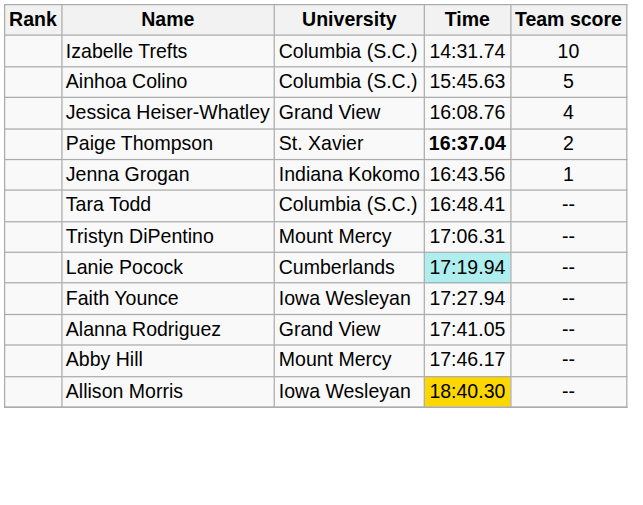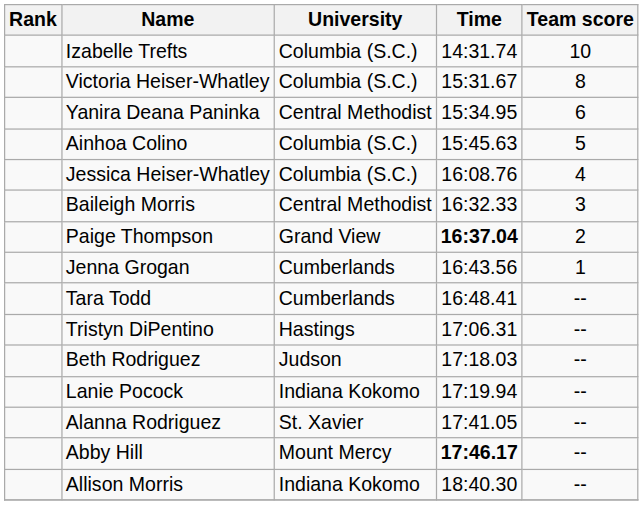 <table class="wikitable sortable" style="text-align:center">
 <tr>
 <th>Rank</th>
 <th>Name</th>
 <th>University</th>
 <th>Time</th>
 <th>Team score</th>
 </tr>
 <tr>
 <td></td>
 <td align=left>Izabelle Trefts</td>
 <td align="left">Columbia (S.C.)</td>
 <td>14:31.74</td>
 <td>10</td>
 </tr>
 <tr>
 <td></td>
+<td align=left>Victoria Heiser-Whatley</td>
+<td align="left">Columbia (S.C.)</td>
+<td>15:31.67</td>
+<td>8</td>
+</tr>
+<tr>
+<td></td>
+<td align=left>Yanira Deana Paninka</td>
+<td align="left">Central Methodist</td>
+<td>15:34.95</td>
+<td>6</td>
+</tr>
+<tr>
+<td></td>
 <td align=left>Ainhoa Colino</td>
 <td align="left">Columbia (S.C.)</td>
 <td>15:45.63</td>
 <td>5</td>
 </tr>
 <tr>
 <td></td>
 <td align=left>Jessica Heiser-Whatley</td>
-<td align="left">Grand View</td>
+<td align="left">Columbia (S.C.)</td>
 <td>16:08.76</td>
 <td>4</td>
 </tr>
 <tr>
 <td></td>
+<td align=left>Baileigh Morris</td>
+<td align="left">Central Methodist</td>
+<td>16:32.33</td>
+<td>3</td>
+</tr>
+<tr>
+<td></td>
 <td align=left>Paige Thompson</td>
-<td align="left">St. Xavier</td>
+<td align="left">Grand View</td>
 <td><strong>16:37.04</strong></td>
 <td>2</td>
 </tr>
 <tr>
 <td></td>
 <td align=left>Jenna Grogan</td>
-<td align="left">Indiana Kokomo</td>
+<td align="left">Cumberlands</td>
 <td>16:43.56</td>
 <td>1</td>
 </tr>
 <tr>
 <td></td>
 <td align=left>Tara Todd</td>
-<td align="left">Columbia (S.C.)</td>
+<td align="left">Cumberlands</td>
 <td>16:48.41</td>
 <td>--</td>
 </tr>
 <tr>
 <td></td>
 <td align=left>Tristyn DiPentino</td>
-<td align="left">Mount Mercy</td>
+<td align="left">Hastings</td>
 <td>17:06.31</td>
 <td>--</td>
 </tr>
 <tr>
 <td></td>
-<td align=left>Lanie Pocock</td>
-<td align="left">Cumberlands</td>
-<td style="background: paleturquoise;">17:19.94</td>
+<td align=left>Beth Rodriguez</td>
+<td align="left">Judson</td>
+<td>17:18.03</td>
 <td>--</td>
 </tr>
 <tr>
 <td></td>
-<td align=left>Faith Younce</td>
-<td align="left">Iowa Wesleyan</td>
-<td>17:27.94</td>
+<td align=left>Lanie Pocock</td>
+<td align="left">Indiana Kokomo</td>
+<td>17:19.94</td>
 <td>--</td>
 </tr>
 <tr>
 <td></td>
 <td align=left>Alanna Rodriguez</td>
-<td align="left">Grand View</td>
+<td align="left">St. Xavier</td>
 <td>17:41.05</td>
 <td>--</td>
 </tr>
 <tr>
 <td></td>
 <td align=left>Abby Hill</td>
 <td align="left">Mount Mercy</td>
-<td>17:46.17</td>
+<td><strong>17:46.17</strong></td>
 <td>--</td>
 </tr>
 <tr>
 <td></td>
 <td align=left>Allison Morris</td>
-<td align="left">Iowa Wesleyan</td>
-<td style="background: gold;">18:40.30</td>
+<td align="left">Indiana Kokomo</td>
+<td>18:40.30</td>
 <td>--</td>
 </tr>
 <tr>
 </tr>
 </table>
